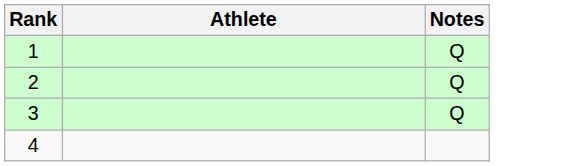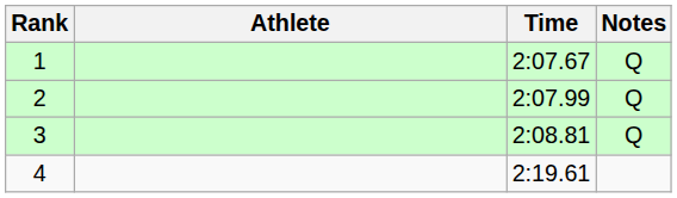 <table class="wikitable" style="text-align:center">
 <tr>
 <th>Rank</th>
 <th Style="width:18em">Athlete</th>
+<th>Time</th>
 <th>Notes</th>
 </tr>
 <tr style="background:#cfc">
 <td>1</td>
 <td style="text-align:left"></td>
+<td>2:07.67</td>
 <td>Q</td>
 </tr>
 <tr style="background:#cfc">
 <td>2</td>
 <td style="text-align:left"></td>
+<td>2:07.99</td>
 <td>Q</td>
 </tr>
 <tr style="background:#cfc">
 <td>3</td>
 <td style="text-align:left"></td>
+<td>2:08.81</td>
 <td>Q</td>
 </tr>
 <tr>
 <td>4</td>
 <td style="text-align:left"></td>
+<td>2:19.61</td>
 <td></td>
 </tr>
 </table>
